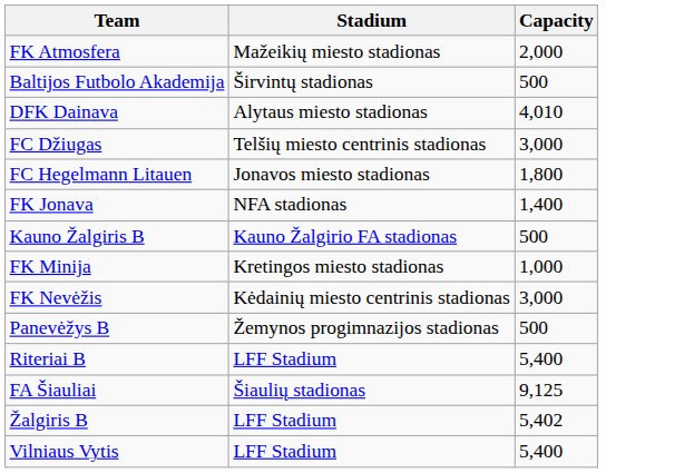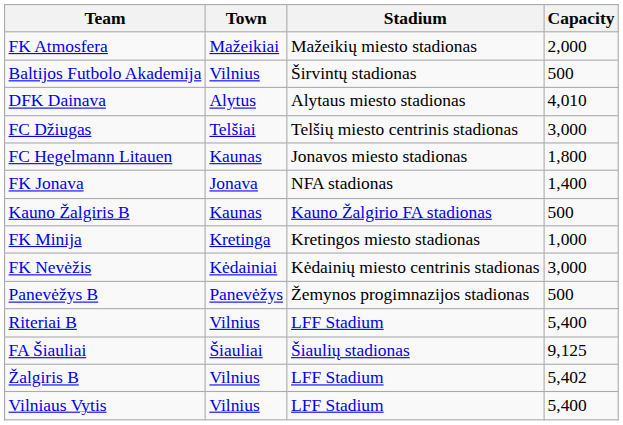 <table class="wikitable sortable">
 <tr>
 <th>Team</th>
+<th>Town</th>
 <th>Stadium</th>
 <th>Capacity</th>
 </tr>
 <tr>
 <td><a href='#'>FK Atmosfera</a></td>
+<td><a href='#'>Mažeikiai</a></td>
 <td>Mažeikių miesto stadionas</td>
 <td>2,000</td>
 </tr>
 <tr>
 <td><a href='#'>Baltijos Futbolo Akademija</a></td>
+<td><a href='#'>Vilnius</a></td>
 <td>Širvintų stadionas</td>
 <td>500</td>
 </tr>
 <tr>
 <td><a href='#'>DFK Dainava</a></td>
+<td><a href='#'>Alytus</a></td>
 <td>Alytaus miesto stadionas</td>
 <td>4,010</td>
 </tr>
 <tr>
 <td><a href='#'>FC Džiugas</a></td>
+<td><a href='#'>Telšiai</a></td>
 <td>Telšių miesto centrinis stadionas</td>
 <td>3,000</td>
 </tr>
 <tr>
 <td><a href='#'>FC Hegelmann Litauen</a></td>
+<td><a href='#'>Kaunas</a></td>
 <td>Jonavos miesto stadionas</td>
 <td>1,800</td>
 </tr>
 <tr>
 <td><a href='#'>FK Jonava</a></td>
+<td><a href='#'>Jonava</a></td>
 <td>NFA stadionas</td>
 <td>1,400</td>
 </tr>
 <tr>
 <td><a href='#'>Kauno Žalgiris B</a></td>
+<td><a href='#'>Kaunas</a></td>
 <td><a href='#'>Kauno Žalgirio FA stadionas</a></td>
 <td>500</td>
 </tr>
 <tr>
 <td><a href='#'>FK Minija</a></td>
+<td><a href='#'>Kretinga</a></td>
 <td>Kretingos miesto stadionas</td>
 <td>1,000</td>
 </tr>
 <tr>
 <td><a href='#'>FK Nevėžis</a></td>
+<td><a href='#'>Kėdainiai</a></td>
 <td>Kėdainių miesto centrinis stadionas</td>
 <td>3,000</td>
 </tr>
 <tr>
 <td><a href='#'>Panevėžys B</a></td>
+<td><a href='#'>Panevėžys</a></td>
 <td>Žemynos progimnazijos stadionas</td>
 <td>500</td>
 </tr>
 <tr>
 <td><a href='#'>Riteriai B</a></td>
+<td><a href='#'>Vilnius</a></td>
 <td><a href='#'>LFF Stadium</a></td>
 <td>5,400</td>
 </tr>
 <tr>
 <td><a href='#'>FA Šiauliai</a></td>
+<td><a href='#'>Šiauliai</a></td>
 <td><a href='#'>Šiaulių stadionas</a></td>
 <td>9,125</td>
 </tr>
 <tr>
 <td><a href='#'>Žalgiris B</a></td>
+<td><a href='#'>Vilnius</a></td>
 <td><a href='#'>LFF Stadium</a></td>
 <td>5,402</td>
 </tr>
 <tr>
 <td><a href='#'>Vilniaus Vytis</a></td>
+<td><a href='#'>Vilnius</a></td>
 <td><a href='#'>LFF Stadium</a></td>
 <td>5,400</td>
 </tr>
 </table>
